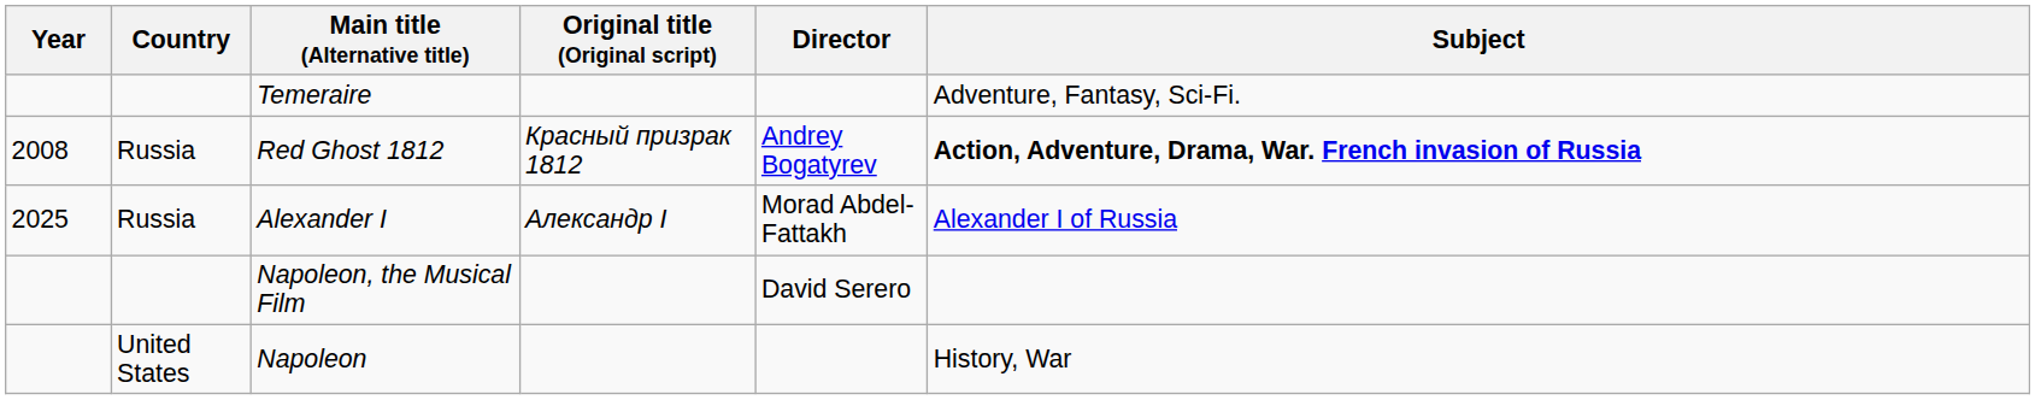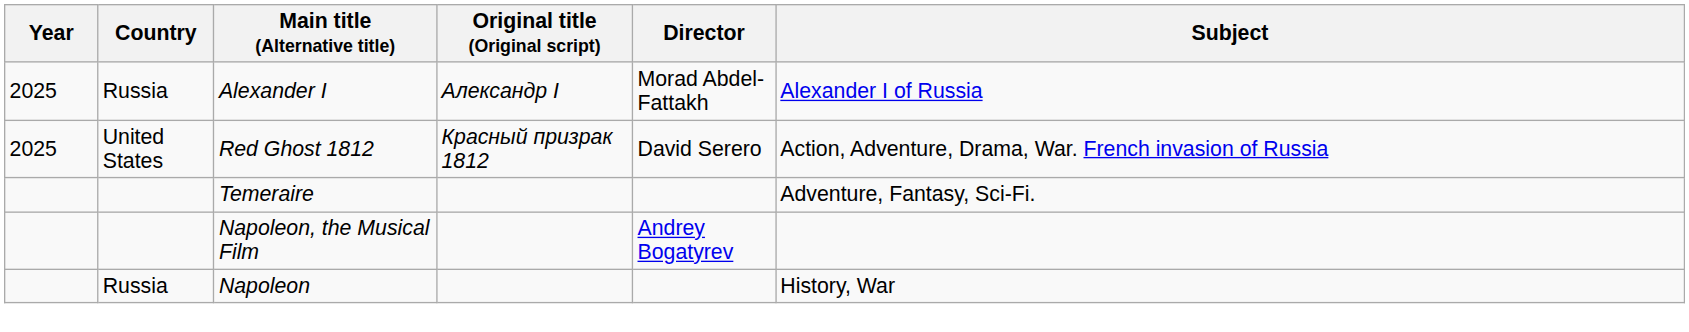 <table class="wikitable sortable" style="width:100%;">
 <tr>
 <th>Year</th>
 <th width= 80>Country</th>
 <th class="unsortable" style="width:160px;">Main title<br><small>(Alternative title)</small></th>
 <th class="unsortable" style="width:140px;">Original title<br><small>(Original script)</small></th>
 <th width=100>Director</th>
 <th class="unsortable">Subject</th>
 </tr>
 <tr>
+<td>2025</td>
+<td>Russia</td>
+<td><em>Alexander I</em></td>
+<td><em>Александр I</em></td>
+<td>Morad Abdel-Fattakh</td>
+<td><a href='#'>Alexander I of Russia</a></td>
+</tr>
+<tr>
+<td>2025</td>
+<td>United States</td>
+<td><em>Red Ghost 1812</em></td>
+<td><em>Красный призрак 1812</em></td>
+<td>David Serero</td>
+<td>Action, Adventure, Drama, War. <a href='#'>French invasion of Russia</a></td>
+</tr>
+<tr>
 <td></td>
 <td></td>
 <td><em>Temeraire</em></td>
 <td></td>
 <td></td>
 <td>Adventure, Fantasy, Sci-Fi.</td>
 </tr>
 <tr>
-<td>2008</td>
-<td>Russia</td>
-<td><em>Red Ghost 1812</em></td>
-<td><em>Красный призрак 1812</em></td>
-<td><a href='#'>Andrey Bogatyrev</a></td>
-<td><strong>Action, Adventure, Drama, War. <a href='#'>French invasion of Russia</a></strong></td>
-</tr>
-<tr>
-<td>2025</td>
-<td>Russia</td>
-<td><em>Alexander I</em></td>
-<td><em>Александр I</em></td>
-<td>Morad Abdel-Fattakh</td>
-<td><a href='#'>Alexander I of Russia</a></td>
-</tr>
-<tr>
 <td></td>
 <td></td>
 <td><em>Napoleon, the Musical Film</em></td>
 <td></td>
-<td>David Serero</td>
+<td><a href='#'>Andrey Bogatyrev</a></td>
 <td></td>
 </tr>
 <tr>
 <td></td>
-<td>United States</td>
+<td>Russia</td>
 <td><em>Napoleon</em></td>
 <td></td>
 <td></td>
 <td>History, War</td>
 </tr>
 </table>
